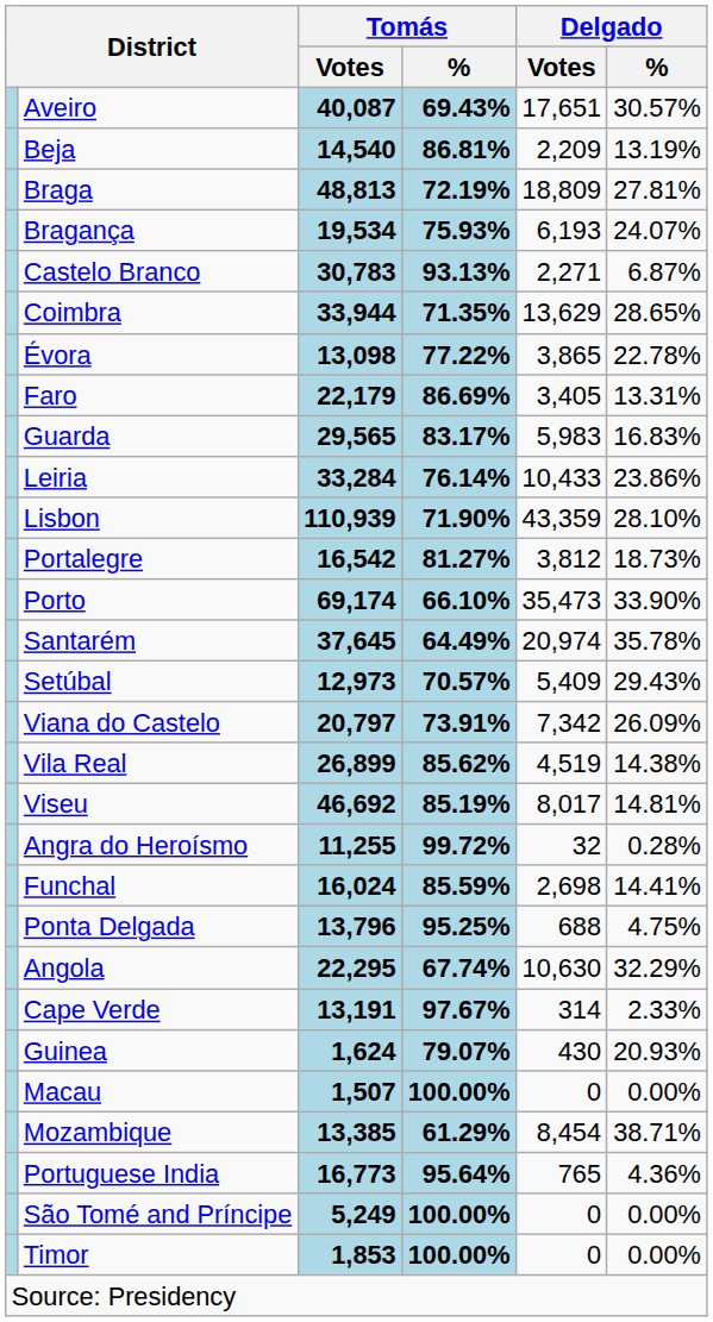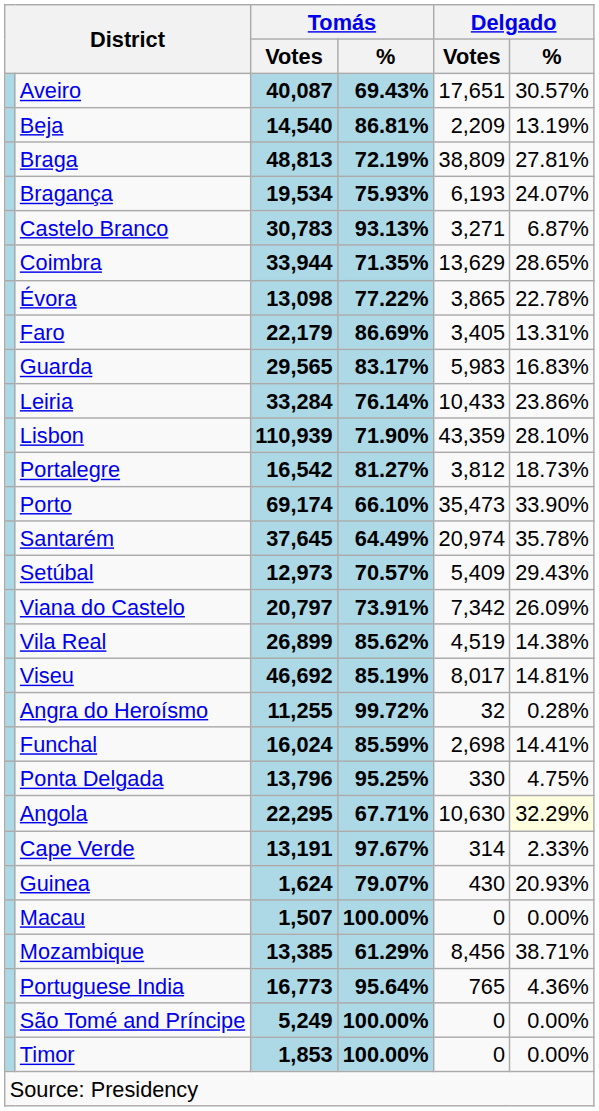 <table class="wikitable sortable" style="text-align:right; font-size:95%">
 <tr>
 <th colspan=2 rowspan=2>District</th>
 <th colspan=2><a href='#'>Tomás</a></th>
 <th colspan=2><a href='#'>Delgado</a></th>
 </tr>
 <tr>
 <th>Votes</th>
 <th>%</th>
 <th>Votes</th>
 <th>%</th>
 </tr>
 <tr>
 <td bgcolor=lightblue></td>
 <td align=left><a href='#'>Aveiro</a></td>
 <td bgcolor=lightblue><strong>40,087</strong></td>
 <td bgcolor=lightblue><strong>69.43%</strong></td>
 <td>17,651</td>
 <td>30.57%</td>
 </tr>
 <tr>
 <td bgcolor=lightblue></td>
 <td align=left><a href='#'>Beja</a></td>
 <td bgcolor=lightblue><strong>14,540</strong></td>
 <td bgcolor=lightblue><strong>86.81%</strong></td>
 <td>2,209</td>
 <td>13.19%</td>
 </tr>
 <tr>
 <td bgcolor=lightblue></td>
 <td align=left><a href='#'>Braga</a></td>
 <td bgcolor=lightblue><strong>48,813</strong></td>
 <td bgcolor=lightblue><strong>72.19%</strong></td>
-<td>18,809</td>
+<td>38,809</td>
 <td>27.81%</td>
 </tr>
 <tr>
 <td bgcolor=lightblue></td>
 <td align=left><a href='#'>Bragança</a></td>
 <td bgcolor=lightblue><strong>19,534</strong></td>
 <td bgcolor=lightblue><strong>75.93%</strong></td>
 <td>6,193</td>
 <td>24.07%</td>
 </tr>
 <tr>
 <td bgcolor=lightblue></td>
 <td align=left><a href='#'>Castelo Branco</a></td>
 <td bgcolor=lightblue><strong>30,783</strong></td>
 <td bgcolor=lightblue><strong>93.13%</strong></td>
-<td>2,271</td>
+<td>3,271</td>
 <td>6.87%</td>
 </tr>
 <tr>
 <td bgcolor=lightblue></td>
 <td align=left><a href='#'>Coimbra</a></td>
 <td bgcolor=lightblue><strong>33,944</strong></td>
 <td bgcolor=lightblue><strong>71.35%</strong></td>
 <td>13,629</td>
 <td>28.65%</td>
 </tr>
 <tr>
 <td bgcolor=lightblue></td>
 <td align=left><a href='#'>Évora</a></td>
 <td bgcolor=lightblue><strong>13,098</strong></td>
 <td bgcolor=lightblue><strong>77.22%</strong></td>
 <td>3,865</td>
 <td>22.78%</td>
 </tr>
 <tr>
 <td bgcolor=lightblue></td>
 <td align=left><a href='#'>Faro</a></td>
 <td bgcolor=lightblue><strong>22,179</strong></td>
 <td bgcolor=lightblue><strong>86.69%</strong></td>
 <td>3,405</td>
 <td>13.31%</td>
 </tr>
 <tr>
 <td bgcolor=lightblue></td>
 <td align=left><a href='#'>Guarda</a></td>
 <td bgcolor=lightblue><strong>29,565</strong></td>
 <td bgcolor=lightblue><strong>83.17%</strong></td>
 <td>5,983</td>
 <td>16.83%</td>
 </tr>
 <tr>
 <td bgcolor=lightblue></td>
 <td align=left><a href='#'>Leiria</a></td>
 <td bgcolor=lightblue><strong>33,284</strong></td>
 <td bgcolor=lightblue><strong>76.14%</strong></td>
 <td>10,433</td>
 <td>23.86%</td>
 </tr>
 <tr>
 <td bgcolor=lightblue></td>
 <td align=left><a href='#'>Lisbon</a></td>
 <td bgcolor=lightblue><strong>110,939</strong></td>
 <td bgcolor=lightblue><strong>71.90%</strong></td>
 <td>43,359</td>
 <td>28.10%</td>
 </tr>
 <tr>
 <td bgcolor=lightblue></td>
 <td align=left><a href='#'>Portalegre</a></td>
 <td bgcolor=lightblue><strong>16,542</strong></td>
 <td bgcolor=lightblue><strong>81.27%</strong></td>
 <td>3,812</td>
 <td>18.73%</td>
 </tr>
 <tr>
 <td bgcolor=lightblue></td>
 <td align=left><a href='#'>Porto</a></td>
 <td bgcolor=lightblue><strong>69,174</strong></td>
 <td bgcolor=lightblue><strong>66.10%</strong></td>
 <td>35,473</td>
 <td>33.90%</td>
 </tr>
 <tr>
 <td bgcolor=lightblue></td>
 <td align=left><a href='#'>Santarém</a></td>
 <td bgcolor=lightblue><strong>37,645</strong></td>
 <td bgcolor=lightblue><strong>64.49%</strong></td>
 <td>20,974</td>
 <td>35.78%</td>
 </tr>
 <tr>
 <td bgcolor=lightblue></td>
 <td align=left><a href='#'>Setúbal</a></td>
 <td bgcolor=lightblue><strong>12,973</strong></td>
 <td bgcolor=lightblue><strong>70.57%</strong></td>
 <td>5,409</td>
 <td>29.43%</td>
 </tr>
 <tr>
 <td bgcolor=lightblue></td>
 <td align=left><a href='#'>Viana do Castelo</a></td>
 <td bgcolor=lightblue><strong>20,797</strong></td>
 <td bgcolor=lightblue><strong>73.91%</strong></td>
 <td>7,342</td>
 <td>26.09%</td>
 </tr>
 <tr>
 <td bgcolor=lightblue></td>
 <td align=left><a href='#'>Vila Real</a></td>
 <td bgcolor=lightblue><strong>26,899</strong></td>
 <td bgcolor=lightblue><strong>85.62%</strong></td>
 <td>4,519</td>
 <td>14.38%</td>
 </tr>
 <tr>
 <td bgcolor=lightblue></td>
 <td align=left><a href='#'>Viseu</a></td>
 <td bgcolor=lightblue><strong>46,692</strong></td>
 <td bgcolor=lightblue><strong>85.19%</strong></td>
 <td>8,017</td>
 <td>14.81%</td>
 </tr>
 <tr>
 <td bgcolor=lightblue></td>
 <td align=left><a href='#'>Angra do Heroísmo</a></td>
 <td bgcolor=lightblue><strong>11,255</strong></td>
 <td bgcolor=lightblue><strong>99.72%</strong></td>
 <td>32</td>
 <td>0.28%</td>
 </tr>
 <tr>
 <td bgcolor=lightblue></td>
 <td align=left><a href='#'>Funchal</a></td>
 <td bgcolor=lightblue><strong>16,024</strong></td>
 <td bgcolor=lightblue><strong>85.59%</strong></td>
 <td>2,698</td>
 <td>14.41%</td>
 </tr>
 <tr>
 <td bgcolor=lightblue></td>
 <td align=left><a href='#'>Ponta Delgada</a></td>
 <td bgcolor=lightblue><strong>13,796</strong></td>
 <td bgcolor=lightblue><strong>95.25%</strong></td>
-<td>688</td>
+<td>330</td>
 <td>4.75%</td>
 </tr>
 <tr>
 <td bgcolor=lightblue></td>
 <td align=left><a href='#'>Angola</a></td>
 <td bgcolor=lightblue><strong>22,295</strong></td>
-<td bgcolor=lightblue><strong>67.74%</strong></td>
+<td bgcolor=lightblue><strong>67.71%</strong></td>
 <td>10,630</td>
-<td>32.29%</td>
+<td style="background: lightyellow;">32.29%</td>
 </tr>
 <tr>
 <td bgcolor=lightblue></td>
 <td align=left><a href='#'>Cape Verde</a></td>
 <td bgcolor=lightblue><strong>13,191</strong></td>
 <td bgcolor=lightblue><strong>97.67%</strong></td>
 <td>314</td>
 <td>2.33%</td>
 </tr>
 <tr>
 <td bgcolor=lightblue></td>
 <td align=left><a href='#'>Guinea</a></td>
 <td bgcolor=lightblue><strong>1,624</strong></td>
 <td bgcolor=lightblue><strong>79.07%</strong></td>
 <td>430</td>
 <td>20.93%</td>
 </tr>
 <tr>
 <td bgcolor=lightblue></td>
 <td align=left><a href='#'>Macau</a></td>
 <td bgcolor=lightblue><strong>1,507</strong></td>
 <td bgcolor=lightblue><strong>100.00%</strong></td>
 <td>0</td>
 <td>0.00%</td>
 </tr>
 <tr>
 <td bgcolor=lightblue></td>
 <td align=left><a href='#'>Mozambique</a></td>
 <td bgcolor=lightblue><strong>13,385</strong></td>
 <td bgcolor=lightblue><strong>61.29%</strong></td>
-<td>8,454</td>
+<td>8,456</td>
 <td>38.71%</td>
 </tr>
 <tr>
 <td bgcolor=lightblue></td>
 <td align=left><a href='#'>Portuguese India</a></td>
 <td bgcolor=lightblue><strong>16,773</strong></td>
 <td bgcolor=lightblue><strong>95.64%</strong></td>
 <td>765</td>
 <td>4.36%</td>
 </tr>
 <tr>
 <td bgcolor=lightblue></td>
 <td align=left><a href='#'>São Tomé and Príncipe</a></td>
 <td bgcolor=lightblue><strong>5,249</strong></td>
 <td bgcolor=lightblue><strong>100.00%</strong></td>
 <td>0</td>
 <td>0.00%</td>
 </tr>
 <tr>
 <td bgcolor=lightblue></td>
 <td align=left><a href='#'>Timor</a></td>
 <td bgcolor=lightblue><strong>1,853</strong></td>
 <td bgcolor=lightblue><strong>100.00%</strong></td>
 <td>0</td>
 <td>0.00%</td>
 </tr>
 <tr class=sortbottom>
 <td colspan=6 align=left>Source: Presidency</td>
 </tr>
 </table>
